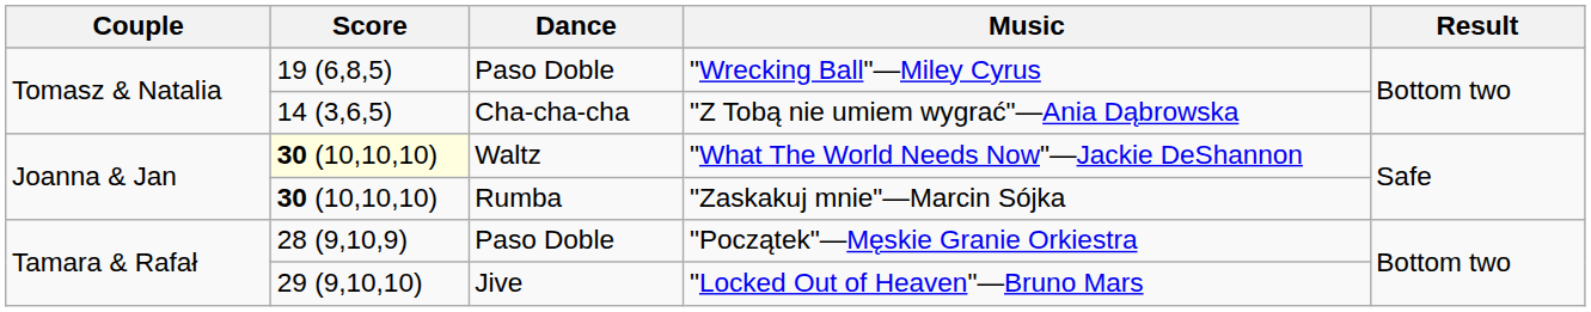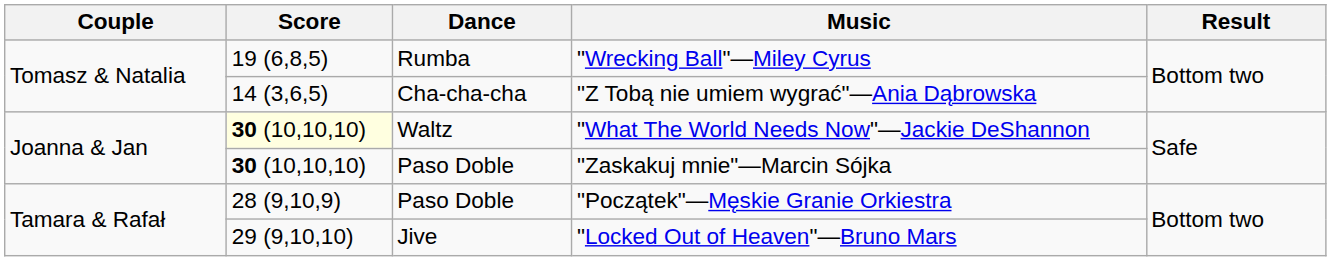 <table class="wikitable">
 <tr>
 <th style="width:150px;">Couple</th>
 <th style="width:110px;">Score</th>
 <th style="width:120px;">Dance</th>
 <th style="width:400px;">Music</th>
 <th style="width:120px;">Result</th>
 </tr>
 <tr>
 <td rowspan="2">Tomasz & Natalia</td>
 <td>19 (6,8,5)</td>
-<td>Paso Doble</td>
+<td>Rumba</td>
 <td>"<a href='#'>Wrecking Ball</a>"—<a href='#'>Miley Cyrus</a></td>
 <td rowspan="2">Bottom two</td>
 </tr>
 <tr>
 <td>14 (3,6,5)</td>
 <td>Cha-cha-cha</td>
 <td>"Z Tobą nie umiem wygrać"—<a href='#'>Ania Dąbrowska</a></td>
 </tr>
 <tr>
 <td rowspan="2">Joanna & Jan</td>
 <td style="background: lightyellow;"><strong>30</strong> (10,10,10)</td>
 <td>Waltz</td>
 <td>"<a href='#'>What The World Needs Now</a>"—<a href='#'>Jackie DeShannon</a></td>
 <td rowspan="2">Safe</td>
 </tr>
 <tr>
 <td><strong>30</strong> (10,10,10)</td>
-<td>Rumba</td>
+<td>Paso Doble</td>
 <td>"Zaskakuj mnie"—Marcin Sójka</td>
 </tr>
 <tr>
 <td rowspan="2">Tamara & Rafał</td>
 <td>28 (9,10,9)</td>
 <td>Paso Doble</td>
 <td>"Początek"—<a href='#'>Męskie Granie Orkiestra</a></td>
 <td rowspan="2">Bottom two</td>
 </tr>
 <tr>
 <td>29 (9,10,10)</td>
 <td>Jive</td>
 <td>"<a href='#'>Locked Out of Heaven</a>"—<a href='#'>Bruno Mars</a></td>
 </tr>
 </table>
